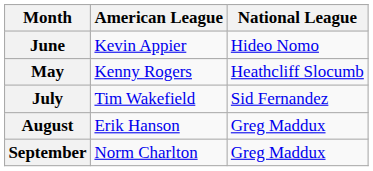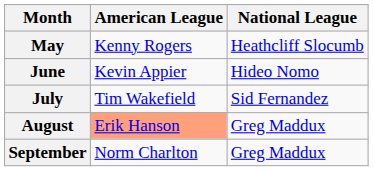 <table class="wikitable">
 <tr>
 <th>Month</th>
 <th>American League</th>
 <th>National League</th>
 </tr>
 <tr>
+<th>May</th>
+<td><a href='#'>Kenny Rogers</a></td>
+<td><a href='#'>Heathcliff Slocumb</a></td>
+</tr>
+<tr>
 <th>June</th>
 <td><a href='#'>Kevin Appier</a></td>
 <td><a href='#'>Hideo Nomo</a></td>
-</tr>
-<tr>
-<th>May</th>
-<td><a href='#'>Kenny Rogers</a></td>
-<td><a href='#'>Heathcliff Slocumb</a></td>
 </tr>
 <tr>
 <th>July</th>
 <td><a href='#'>Tim Wakefield</a></td>
 <td><a href='#'>Sid Fernandez</a></td>
 </tr>
 <tr>
 <th>August</th>
-<td><a href='#'>Erik Hanson</a></td>
+<td style="background: lightsalmon;"><a href='#'>Erik Hanson</a></td>
 <td><a href='#'>Greg Maddux</a></td>
 </tr>
 <tr>
 <th>September</th>
 <td><a href='#'>Norm Charlton</a></td>
 <td><a href='#'>Greg Maddux</a></td>
 </tr>
 </table>
